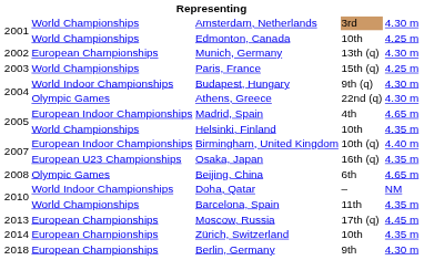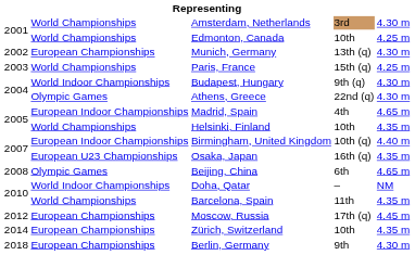 <table>
 <tr>
 <th colspan="6">Representing </th>
 </tr>
 <tr>
 <td rowspan=2>2001</td>
 <td><a href='#'>World Championships</a></td>
 <td><a href='#'>Amsterdam, Netherlands</a></td>
 <td bgcolor=cc9966>3rd</td>
 <td><a href='#'>4.30 m</a></td>
 </tr>
 <tr>
 <td><a href='#'>World Championships</a></td>
 <td><a href='#'>Edmonton, Canada</a></td>
 <td>10th</td>
 <td><a href='#'>4.25 m</a></td>
 </tr>
 <tr>
 <td>2002</td>
 <td><a href='#'>European Championships</a></td>
 <td><a href='#'>Munich, Germany</a></td>
 <td>13th (q)</td>
 <td><a href='#'>4.30 m</a></td>
 </tr>
 <tr>
 <td>2003</td>
 <td><a href='#'>World Championships</a></td>
 <td><a href='#'>Paris, France</a></td>
 <td>15th (q)</td>
 <td><a href='#'>4.25 m</a></td>
 </tr>
 <tr>
 <td rowspan=2>2004</td>
 <td><a href='#'>World Indoor Championships</a></td>
 <td><a href='#'>Budapest, Hungary</a></td>
 <td>9th (q)</td>
 <td><a href='#'>4.30 m</a></td>
 </tr>
 <tr>
 <td><a href='#'>Olympic Games</a></td>
 <td><a href='#'>Athens, Greece</a></td>
 <td>22nd (q)</td>
 <td><a href='#'>4.30 m</a></td>
 </tr>
 <tr>
 <td rowspan=2>2005</td>
 <td><a href='#'>European Indoor Championships</a></td>
 <td><a href='#'>Madrid, Spain</a></td>
 <td>4th</td>
 <td><a href='#'>4.65 m</a></td>
 </tr>
 <tr>
 <td><a href='#'>World Championships</a></td>
 <td><a href='#'>Helsinki, Finland</a></td>
 <td>10th</td>
 <td><a href='#'>4.35 m</a></td>
 </tr>
 <tr>
 <td rowspan=2>2007</td>
 <td><a href='#'>European Indoor Championships</a></td>
 <td><a href='#'>Birmingham, United Kingdom</a></td>
 <td>10th (q)</td>
 <td><a href='#'>4.40 m</a></td>
 </tr>
 <tr>
 <td><a href='#'>European U23 Championships</a></td>
 <td><a href='#'>Osaka, Japan</a></td>
 <td>16th (q)</td>
 <td><a href='#'>4.35 m</a></td>
 </tr>
 <tr>
 <td>2008</td>
 <td><a href='#'>Olympic Games</a></td>
 <td><a href='#'>Beijing, China</a></td>
 <td>6th</td>
 <td><a href='#'>4.65 m</a></td>
 </tr>
 <tr>
 <td rowspan=2>2010</td>
 <td><a href='#'>World Indoor Championships</a></td>
 <td><a href='#'>Doha, Qatar</a></td>
 <td>–</td>
 <td><a href='#'>NM</a></td>
 </tr>
 <tr>
 <td><a href='#'>World Championships</a></td>
 <td><a href='#'>Barcelona, Spain</a></td>
 <td>11th</td>
 <td><a href='#'>4.35 m</a></td>
 </tr>
 <tr>
-<td>2013</td>
+<td>2012</td>
 <td><a href='#'>European Championships</a></td>
 <td><a href='#'>Moscow, Russia</a></td>
 <td>17th (q)</td>
 <td><a href='#'>4.45 m</a></td>
 </tr>
 <tr>
 <td>2014</td>
 <td><a href='#'>European Championships</a></td>
 <td><a href='#'>Zürich, Switzerland</a></td>
 <td>10th</td>
 <td><a href='#'>4.35 m</a></td>
 </tr>
 <tr>
 <td>2018</td>
 <td><a href='#'>European Championships</a></td>
 <td><a href='#'>Berlin, Germany</a></td>
 <td>9th</td>
 <td><a href='#'>4.30 m</a></td>
 </tr>
 </table>
